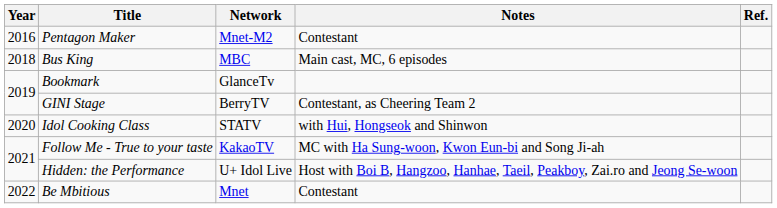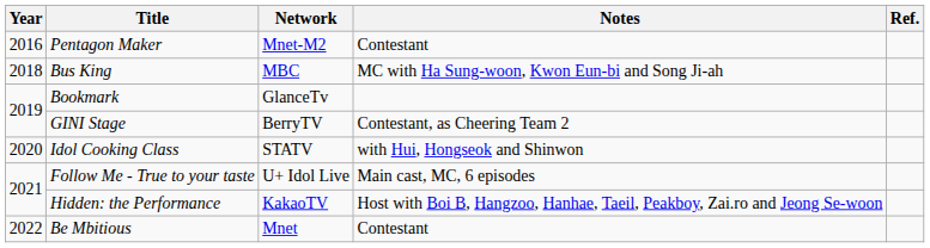 <table class="wikitable">
 <tr>
 <th>Year</th>
 <th>Title</th>
 <th>Network</th>
 <th>Notes</th>
 <th>Ref.</th>
 </tr>
 <tr>
 <td>2016</td>
 <td><em>Pentagon Maker</em></td>
 <td><a href='#'>Mnet-M2</a></td>
 <td>Contestant</td>
 <td></td>
 </tr>
 <tr>
 <td>2018</td>
 <td><em>Bus King</em></td>
 <td><a href='#'>MBC</a></td>
-<td>Main cast, MC, 6 episodes</td>
+<td>MC with <a href='#'>Ha Sung-woon</a>, <a href='#'>Kwon Eun-bi</a> and Song Ji-ah</td>
 <td></td>
 </tr>
 <tr>
 <td rowspan="2">2019</td>
 <td><em>Bookmark</em></td>
 <td>GlanceTv</td>
 <td></td>
 <td></td>
 </tr>
 <tr>
 <td><em>GINI Stage</em></td>
 <td>BerryTV</td>
 <td>Contestant, as Cheering Team 2</td>
 <td></td>
 </tr>
 <tr>
 <td>2020</td>
 <td><em>Idol Cooking Class</em></td>
 <td>STATV</td>
 <td>with <a href='#'>Hui</a>, <a href='#'>Hongseok</a> and Shinwon</td>
 <td></td>
 </tr>
 <tr>
 <td rowspan="2">2021</td>
 <td><em>Follow Me - True to your taste</em></td>
-<td><a href='#'>KakaoTV</a></td>
-<td>MC with <a href='#'>Ha Sung-woon</a>, <a href='#'>Kwon Eun-bi</a> and Song Ji-ah</td>
+<td>U+ Idol Live</td>
+<td>Main cast, MC, 6 episodes</td>
 <td></td>
 </tr>
 <tr>
 <td><em>Hidden: the Performance</em></td>
-<td>U+ Idol Live</td>
+<td><a href='#'>KakaoTV</a></td>
 <td>Host with <a href='#'>Boi B</a>, <a href='#'>Hangzoo</a>, <a href='#'>Hanhae</a>, <a href='#'>Taeil</a>, <a href='#'>Peakboy</a>, Zai.ro and <a href='#'>Jeong Se-woon</a></td>
 <td></td>
 </tr>
 <tr>
 <td>2022</td>
 <td><em>Be Mbitious</em></td>
 <td><a href='#'>Mnet</a></td>
 <td>Contestant</td>
 <td></td>
 </tr>
 </table>
